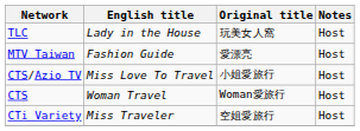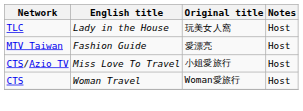 <table class="wikitable sortable">
 <tr>
 <th>Network</th>
 <th>English title</th>
 <th>Original title</th>
 <th class="unsortable">Notes</th>
 </tr>
 <tr>
 <td><a href='#'>TLC</a></td>
 <td><em>Lady in the House</em></td>
 <td>玩美女人窩</td>
 <td>Host</td>
 </tr>
 <tr>
 <td><a href='#'>MTV Taiwan</a></td>
 <td><em>Fashion Guide</em></td>
 <td>愛漂亮</td>
 <td>Host</td>
 </tr>
 <tr>
 <td><a href='#'>CTS</a>/<a href='#'>Azio TV</a></td>
 <td><em>Miss Love To Travel</em></td>
 <td>小姐愛旅行</td>
 <td>Host</td>
 </tr>
 <tr>
 <td><a href='#'>CTS</a></td>
 <td><em>Woman Travel</em></td>
 <td>Woman愛旅行</td>
 <td>Host</td>
 </tr>
 <tr>
-<td><a href='#'>CTi Variety</a></td>
-<td><em>Miss Traveler</em></td>
-<td>空姐愛旅行</td>
-<td>Host</td>
-</tr>
-<tr>
 </tr>
 </table>
